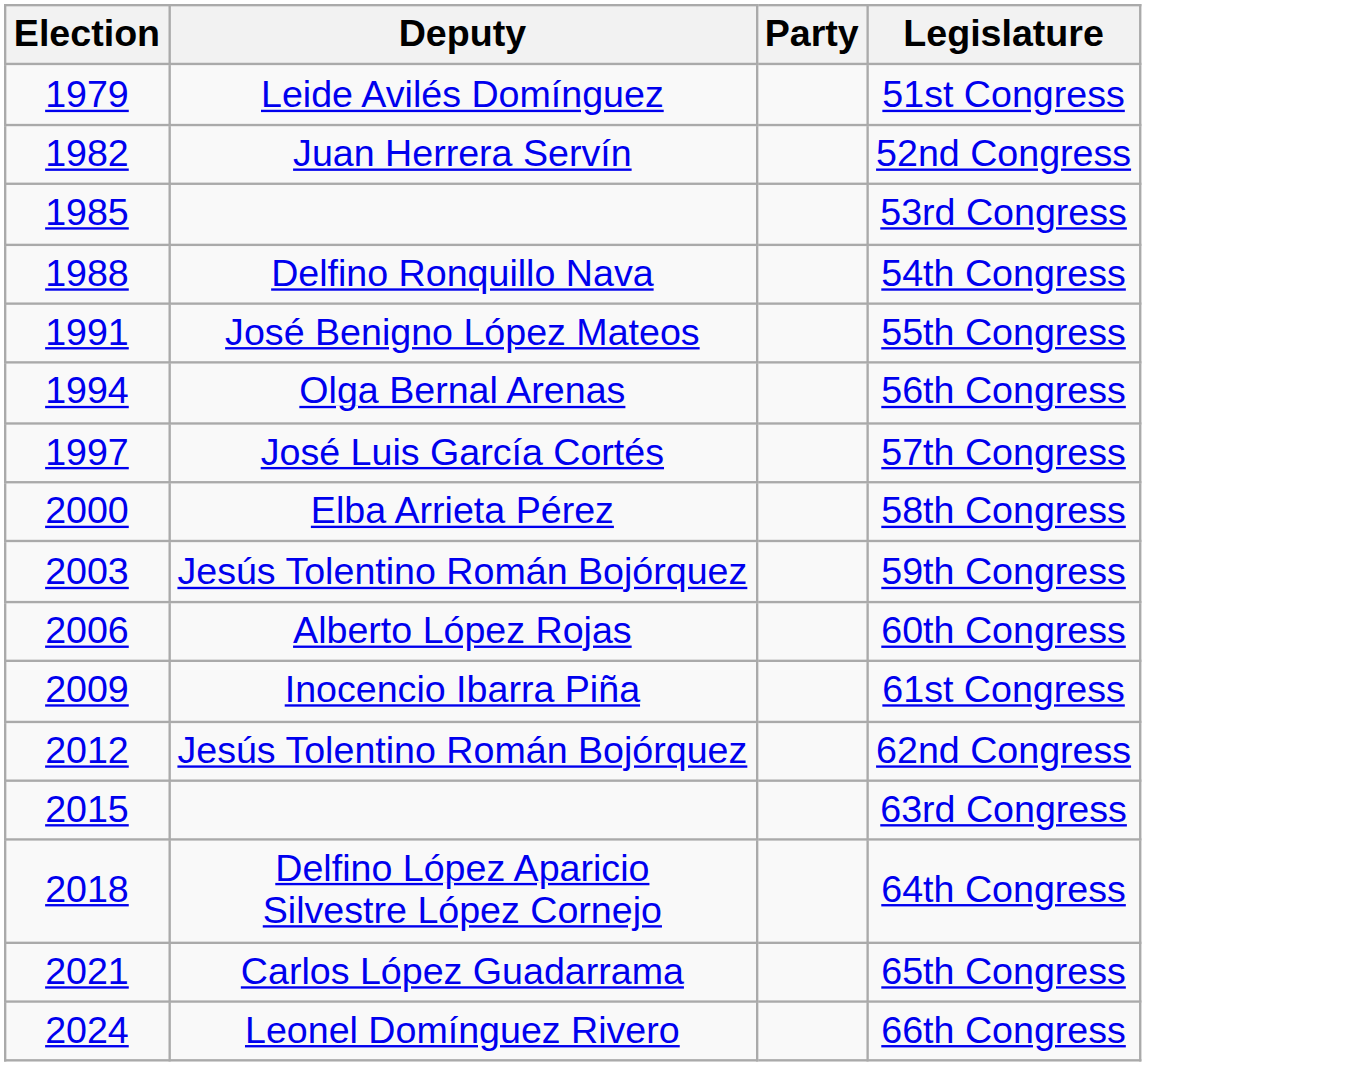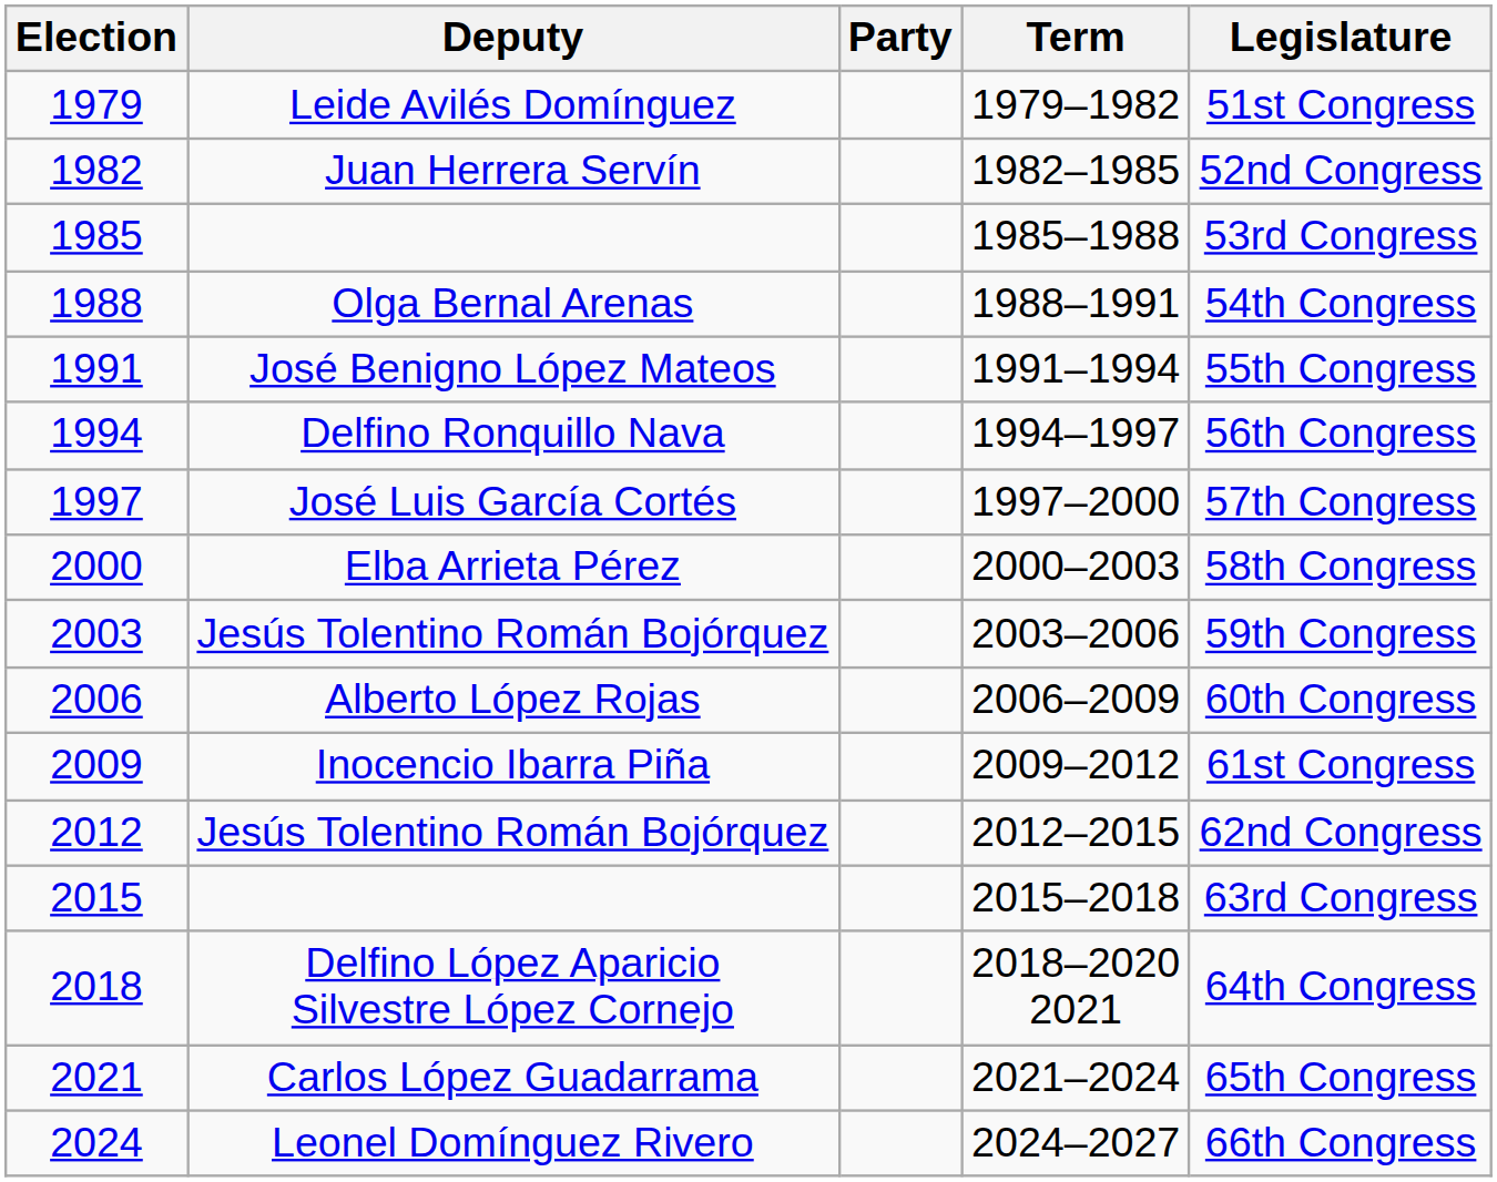 <table class="wikitable sortable" style="text-align: center">
 <tr>
 <th>Election</th>
 <th class="unsortable">Deputy</th>
 <th class="unsortable">Party</th>
+<th class="unsortable">Term</th>
 <th class="unsortable">Legislature</th>
 </tr>
 <tr>
 <td><a href='#'>1979</a></td>
 <td><a href='#'>Leide Avilés Domínguez</a></td>
 <td></td>
+<td>1979–1982</td>
 <td><a href='#'>51st Congress</a></td>
 </tr>
 <tr>
 <td><a href='#'>1982</a></td>
 <td><a href='#'>Juan Herrera Servín</a></td>
 <td></td>
+<td>1982–1985</td>
 <td><a href='#'>52nd Congress</a></td>
 </tr>
 <tr>
 <td><a href='#'>1985</a></td>
 <td></td>
 <td></td>
+<td>1985–1988</td>
 <td><a href='#'>53rd Congress</a></td>
 </tr>
 <tr>
 <td><a href='#'>1988</a></td>
-<td><a href='#'>Delfino Ronquillo Nava</a></td>
+<td><a href='#'>Olga Bernal Arenas</a></td>
 <td></td>
+<td>1988–1991</td>
 <td><a href='#'>54th Congress</a></td>
 </tr>
 <tr>
 <td><a href='#'>1991</a></td>
 <td><a href='#'>José Benigno López Mateos</a></td>
 <td></td>
+<td>1991–1994</td>
 <td><a href='#'>55th Congress</a></td>
 </tr>
 <tr>
 <td><a href='#'>1994</a></td>
-<td><a href='#'>Olga Bernal Arenas</a></td>
+<td><a href='#'>Delfino Ronquillo Nava</a></td>
 <td></td>
+<td>1994–1997</td>
 <td><a href='#'>56th Congress</a></td>
 </tr>
 <tr>
 <td><a href='#'>1997</a></td>
 <td><a href='#'>José Luis García Cortés</a></td>
 <td></td>
+<td>1997–2000</td>
 <td><a href='#'>57th Congress</a></td>
 </tr>
 <tr>
 <td><a href='#'>2000</a></td>
 <td><a href='#'>Elba Arrieta Pérez</a></td>
 <td></td>
+<td>2000–2003</td>
 <td><a href='#'>58th Congress</a></td>
 </tr>
 <tr>
 <td><a href='#'>2003</a></td>
 <td><a href='#'>Jesús Tolentino Román Bojórquez</a></td>
 <td></td>
+<td>2003–2006</td>
 <td><a href='#'>59th Congress</a></td>
 </tr>
 <tr>
 <td><a href='#'>2006</a></td>
 <td><a href='#'>Alberto López Rojas</a></td>
 <td></td>
+<td>2006–2009</td>
 <td><a href='#'>60th Congress</a></td>
 </tr>
 <tr>
 <td><a href='#'>2009</a></td>
 <td><a href='#'>Inocencio Ibarra Piña</a></td>
 <td></td>
+<td>2009–2012</td>
 <td><a href='#'>61st Congress</a></td>
 </tr>
 <tr>
 <td><a href='#'>2012</a></td>
 <td><a href='#'>Jesús Tolentino Román Bojórquez</a></td>
 <td></td>
+<td>2012–2015</td>
 <td><a href='#'>62nd Congress</a></td>
 </tr>
 <tr>
 <td><a href='#'>2015</a></td>
 <td></td>
 <td></td>
+<td>2015–2018</td>
 <td><a href='#'>63rd Congress</a></td>
 </tr>
 <tr>
 <td><a href='#'>2018</a></td>
 <td><a href='#'>Delfino López Aparicio</a><br><a href='#'>Silvestre López Cornejo</a></td>
 <td></td>
+<td>2018–2020<br>2021</td>
 <td><a href='#'>64th Congress</a></td>
 </tr>
 <tr>
 <td><a href='#'>2021</a></td>
 <td><a href='#'>Carlos López Guadarrama</a></td>
 <td></td>
+<td>2021–2024</td>
 <td><a href='#'>65th Congress</a></td>
 </tr>
 <tr>
 <td><a href='#'>2024</a></td>
 <td><a href='#'>Leonel Domínguez Rivero</a></td>
 <td></td>
+<td>2024–2027</td>
 <td><a href='#'>66th Congress</a></td>
 </tr>
 </table>
